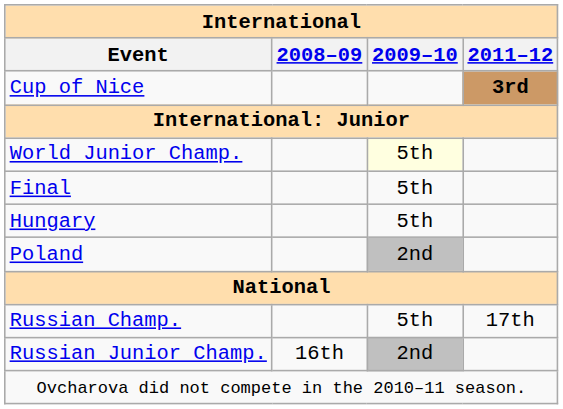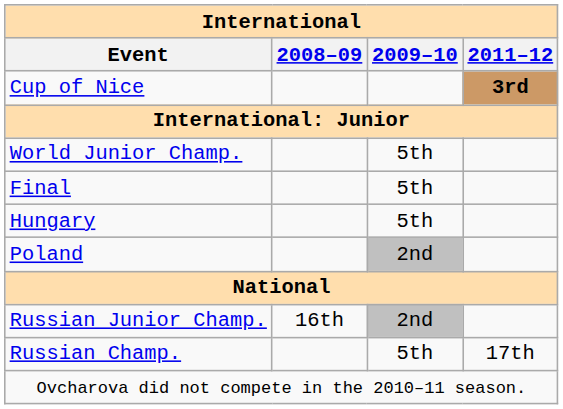 <table class="wikitable" style="text-align:center">
 <tr>
 <th style="background-color: #ffdead; " colspan=4 align=center><strong>International</strong></th>
 </tr>
 <tr>
 <th>Event</th>
 <th><a href='#'>2008–09</a></th>
 <th><a href='#'>2009–10</a></th>
 <th><a href='#'>2011–12</a></th>
 </tr>
 <tr>
 <td align=left><a href='#'>Cup of Nice</a></td>
 <td></td>
 <td></td>
 <td bgcolor=cc9966><strong>3rd</strong></td>
 </tr>
 <tr>
 <th style="background-color: #ffdead; " colspan=4 align=center><strong>International: Junior</strong></th>
 </tr>
 <tr>
 <td align=left><a href='#'>World Junior Champ.</a></td>
 <td></td>
-<td style="background: lightyellow;">5th</td>
+<td>5th</td>
 <td></td>
 </tr>
 <tr>
 <td align=left> <a href='#'>Final</a></td>
 <td></td>
 <td>5th</td>
 <td></td>
 </tr>
 <tr>
 <td align=left> <a href='#'>Hungary</a></td>
 <td></td>
 <td>5th</td>
 <td></td>
 </tr>
 <tr>
 <td align=left> <a href='#'>Poland</a></td>
 <td></td>
 <td bgcolor=silver>2nd</td>
 <td></td>
 </tr>
 <tr>
 <th style="background-color: #ffdead; " colspan=4 align=center><strong>National</strong></th>
 </tr>
 <tr>
+<td align=left><a href='#'>Russian Junior Champ.</a></td>
+<td>16th</td>
+<td bgcolor=silver>2nd</td>
+<td></td>
+</tr>
+<tr>
 <td align=left><a href='#'>Russian Champ.</a></td>
 <td></td>
 <td>5th</td>
 <td>17th</td>
 </tr>
 <tr>
-<td align=left><a href='#'>Russian Junior Champ.</a></td>
-<td>16th</td>
-<td bgcolor=silver>2nd</td>
-<td></td>
-</tr>
-<tr>
 <td colspan=4 align=center><small> Ovcharova did not compete in the 2010–11 season. </small></td>
 </tr>
 </table>
